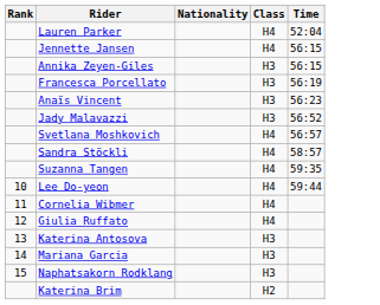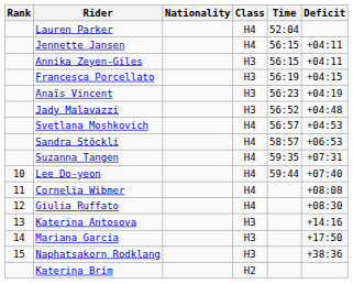 <table class="wikitable sortable" style="text-align:center">
 <tr>
 <th width="20">Rank</th>
 <th>Rider</th>
 <th>Nationality</th>
 <th>Class</th>
 <th>Time</th>
+<th>Deficit</th>
 </tr>
 <tr>
 <td></td>
 <td align=left><a href='#'>Lauren Parker</a></td>
 <td align=left></td>
 <td>H4</td>
 <td>52:04</td>
+<td></td>
 </tr>
 <tr>
 <td></td>
 <td align=left><a href='#'>Jennette Jansen</a></td>
 <td align=left></td>
 <td>H4</td>
 <td>56:15</td>
+<td>+04:11</td>
 </tr>
 <tr>
 <td></td>
 <td align=left><a href='#'>Annika Zeyen-Giles</a></td>
 <td align=left></td>
 <td>H3</td>
 <td>56:15</td>
+<td>+04:11</td>
 </tr>
 <tr>
 <td></td>
 <td align=left><a href='#'>Francesca Porcellato</a></td>
 <td align=left></td>
 <td>H3</td>
 <td>56:19</td>
+<td>+04:15</td>
 </tr>
 <tr>
 <td></td>
 <td align=left><a href='#'>Anaïs Vincent</a></td>
 <td align=left></td>
 <td>H3</td>
 <td>56:23</td>
+<td>+04:19</td>
 </tr>
 <tr>
 <td></td>
 <td align=left><a href='#'>Jady Malavazzi</a></td>
 <td align=left></td>
 <td>H3</td>
 <td>56:52</td>
+<td>+04:48</td>
 </tr>
 <tr>
 <td></td>
 <td align=left><a href='#'>Svetlana Moshkovich</a></td>
 <td align=left></td>
 <td>H4</td>
 <td>56:57</td>
+<td>+04:53</td>
 </tr>
 <tr>
 <td></td>
 <td align=left><a href='#'>Sandra Stöckli</a></td>
 <td align=left></td>
 <td>H4</td>
 <td>58:57</td>
+<td>+06:53</td>
 </tr>
 <tr>
 <td></td>
 <td align=left><a href='#'>Suzanna Tangen</a></td>
 <td align=left></td>
 <td>H4</td>
 <td>59:35</td>
+<td>+07:31</td>
 </tr>
 <tr>
 <td>10</td>
 <td align=left><a href='#'>Lee Do-yeon</a></td>
 <td align=left></td>
 <td>H4</td>
 <td>59:44</td>
+<td>+07:40</td>
 </tr>
 <tr>
 <td>11</td>
 <td align=left><a href='#'>Cornelia Wibmer</a></td>
 <td align=left></td>
 <td>H4</td>
 <td></td>
+<td>+08:08</td>
 </tr>
 <tr>
 <td>12</td>
 <td align=left><a href='#'>Giulia Ruffato</a></td>
 <td align=left></td>
 <td>H4</td>
 <td></td>
+<td>+08:30</td>
 </tr>
 <tr>
 <td>13</td>
 <td align=left><a href='#'>Katerina Antosova</a></td>
 <td align=left></td>
 <td>H3</td>
 <td></td>
+<td>+14:16</td>
 </tr>
 <tr>
 <td>14</td>
 <td align=left><a href='#'>Mariana Garcia</a></td>
 <td align=left></td>
 <td>H3</td>
 <td></td>
+<td>+17:50</td>
 </tr>
 <tr>
 <td>15</td>
 <td align=left><a href='#'>Naphatsakorn Rodklang</a></td>
 <td align=left></td>
 <td>H3</td>
 <td></td>
+<td>+38:36</td>
 </tr>
 <tr>
 <td></td>
 <td align=left><a href='#'>Katerina Brim</a></td>
 <td align=left></td>
 <td>H2</td>
 <td></td>
+<td></td>
 </tr>
 </table>
